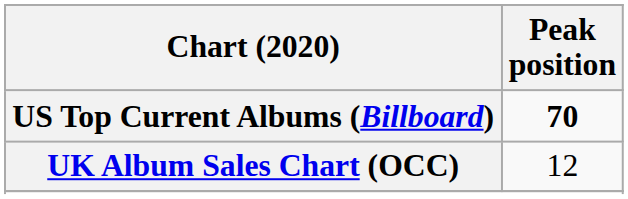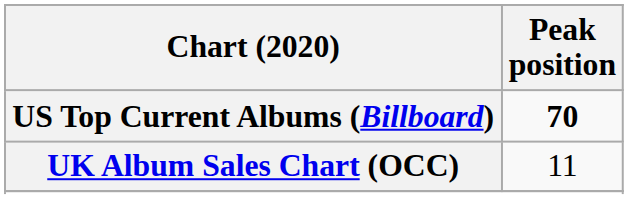 <table class="wikitable sortable plainrowheaders" style="text-align:center">
 <tr>
 <th scope="col">Chart (2020)</th>
 <th scope="col">Peak<br>position</th>
 </tr>
 <tr>
 <th scope="row">US Top Current Albums (<em><a href='#'>Billboard</a></em>)</th>
 <td><strong>70</strong></td>
 </tr>
 <tr>
 <th scope="row"><a href='#'>UK Album Sales Chart</a> (OCC)</th>
-<td align="center">12</td>
+<td align="center">11</td>
 </tr>
 <tr>
 </tr>
 <tr>
 </tr>
 <tr>
 </tr>
 <tr>
 </tr>
 <tr>
 </tr>
 <tr>
 </tr>
 <tr>
 </tr>
 <tr>
 </tr>
 </table>
